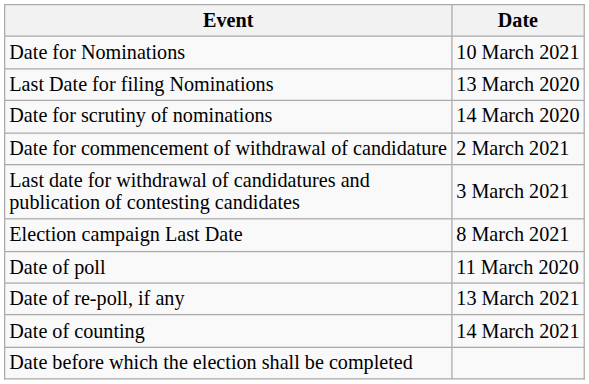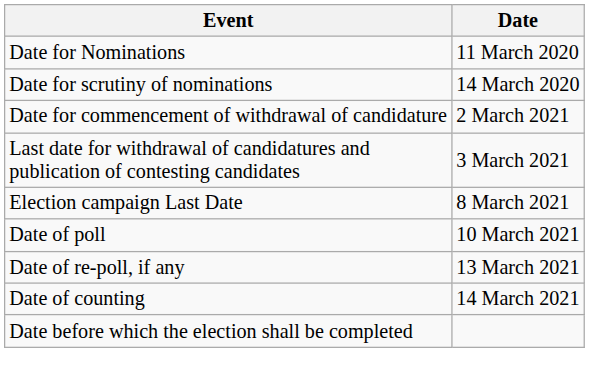 <table class="wikitable">
 <tr>
 <th><strong>Event</strong></th>
 <th><strong>Date</strong></th>
 </tr>
 <tr>
 <td>Date for Nominations</td>
-<td>10 March 2021</td>
-</tr>
-<tr>
-<td>Last Date for filing Nominations</td>
-<td>13 March 2020</td>
+<td>11 March 2020</td>
 </tr>
 <tr>
 <td>Date for scrutiny of nominations</td>
 <td>14 March 2020</td>
 </tr>
 <tr>
 <td>Date for commencement of withdrawal of candidature</td>
 <td>2 March 2021</td>
 </tr>
 <tr>
 <td>Last date for withdrawal of candidatures and<br>publication of contesting candidates</td>
 <td>3 March 2021</td>
 </tr>
 <tr>
 <td>Election campaign Last Date</td>
 <td>8 March 2021</td>
 </tr>
 <tr>
 <td>Date of poll</td>
-<td>11 March 2020</td>
+<td>10 March 2021</td>
 </tr>
 <tr>
 <td>Date of re-poll, if any</td>
 <td>13 March 2021</td>
 </tr>
 <tr>
 <td>Date of counting</td>
 <td>14 March 2021</td>
 </tr>
 <tr>
 <td>Date before which the election shall be completed</td>
 <td></td>
 </tr>
 </table>
